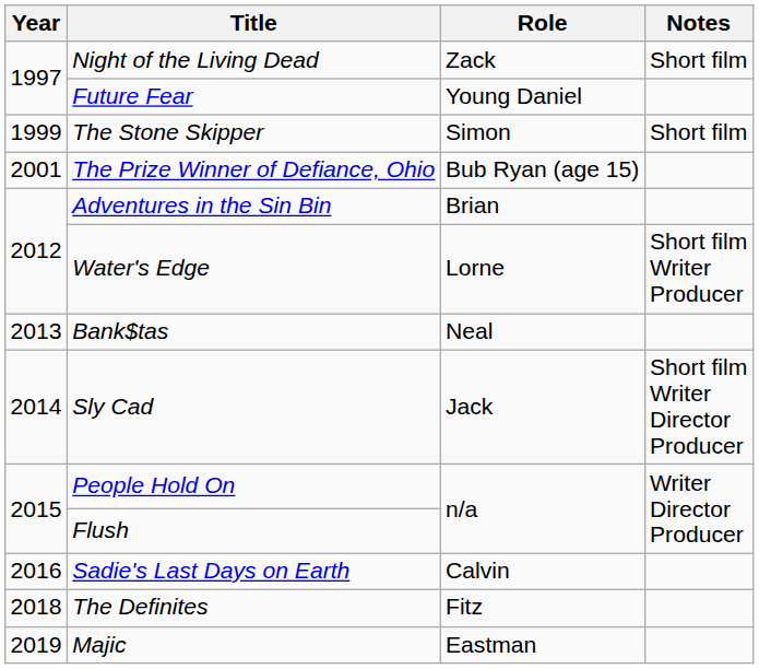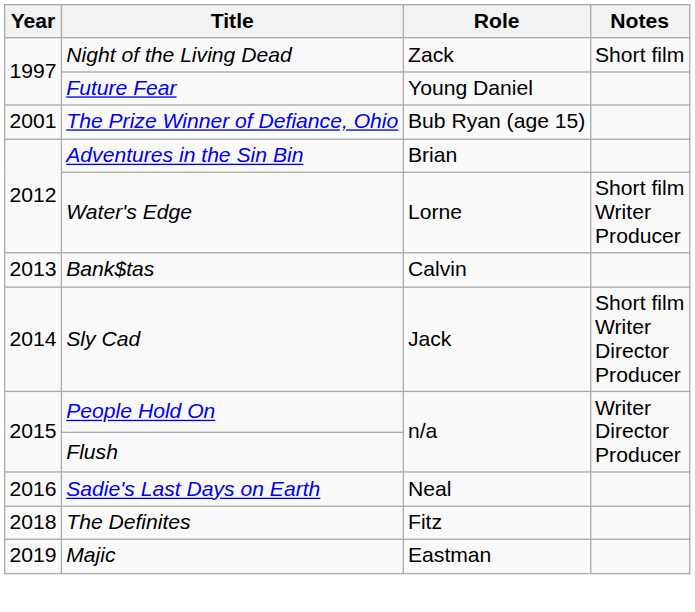 <table class="wikitable sortable">
 <tr>
 <th>Year</th>
 <th>Title</th>
 <th>Role</th>
 <th class="unsortable">Notes</th>
 </tr>
 <tr>
 <td rowspan=2>1997</td>
 <td><em>Night of the Living Dead</em></td>
 <td>Zack</td>
 <td>Short film</td>
 </tr>
 <tr>
 <td><em><a href='#'>Future Fear</a></em></td>
 <td>Young Daniel</td>
 <td></td>
-</tr>
-<tr>
-<td>1999</td>
-<td data-sort-value="Stone Skipper, The"><em>The Stone Skipper</em></td>
-<td>Simon</td>
-<td>Short film</td>
 </tr>
 <tr>
 <td>2001</td>
 <td data-sort-value="Prize Winner of Defiance, Ohio, The"><em><a href='#'>The Prize Winner of Defiance, Ohio</a></em></td>
 <td>Bub Ryan (age 15)</td>
 <td></td>
 </tr>
 <tr>
 <td rowspan=2>2012</td>
 <td><em><a href='#'>Adventures in the Sin Bin</a></em></td>
 <td>Brian</td>
 <td></td>
 </tr>
 <tr>
 <td><em>Water's Edge</em></td>
 <td>Lorne</td>
 <td>Short film<br> Writer<br> Producer</td>
 </tr>
 <tr>
 <td>2013</td>
 <td><em>Bank$tas</em></td>
-<td>Neal</td>
+<td>Calvin</td>
 <td></td>
 </tr>
 <tr>
 <td>2014</td>
 <td><em>Sly Cad</em></td>
 <td>Jack</td>
 <td>Short film<br> Writer<br> Director<br> Producer</td>
 </tr>
 <tr>
 <td rowspan=2>2015</td>
 <td><em><a href='#'>People Hold On</a></em></td>
 <td rowspan=2>n/a</td>
 <td rowspan=2>Writer<br> Director<br> Producer</td>
 </tr>
 <tr>
 <td><em>Flush</em></td>
 </tr>
 <tr>
 <td>2016</td>
 <td><em><a href='#'>Sadie's Last Days on Earth</a></em></td>
-<td>Calvin</td>
+<td>Neal</td>
 <td></td>
 </tr>
 <tr>
 <td>2018</td>
 <td data-sort-value="Definites, The"><em>The Definites</em></td>
 <td>Fitz</td>
 <td></td>
 </tr>
 <tr>
 <td>2019</td>
 <td><em>Majic</em></td>
 <td>Eastman</td>
 <td></td>
 </tr>
 </table>
